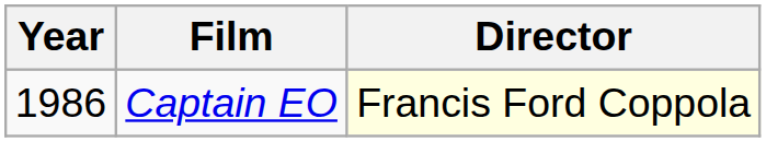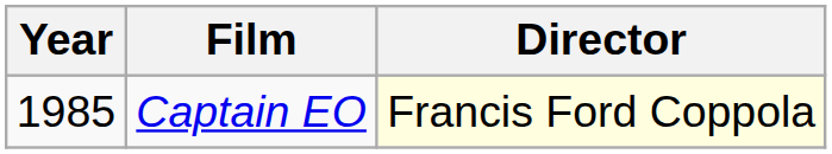 <table class="wikitable">
 <tr>
 <th>Year</th>
 <th>Film</th>
 <th>Director</th>
 </tr>
 <tr>
-<td>1986</td>
+<td>1985</td>
 <td><em><a href='#'>Captain EO</a></em></td>
 <td style="background: lightyellow;">Francis Ford Coppola</td>
 </tr>
 </table>
